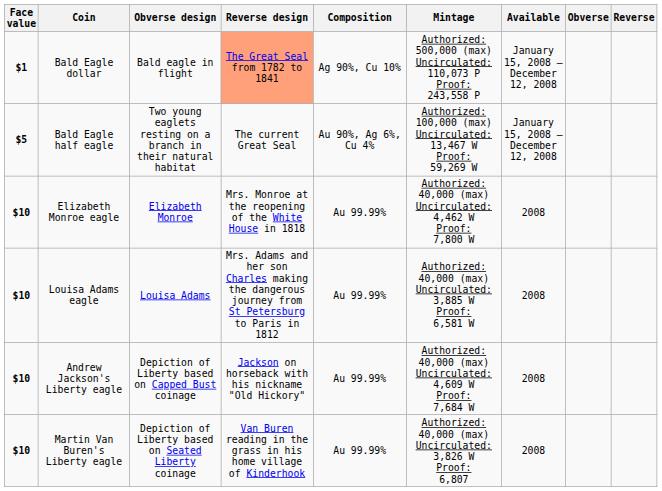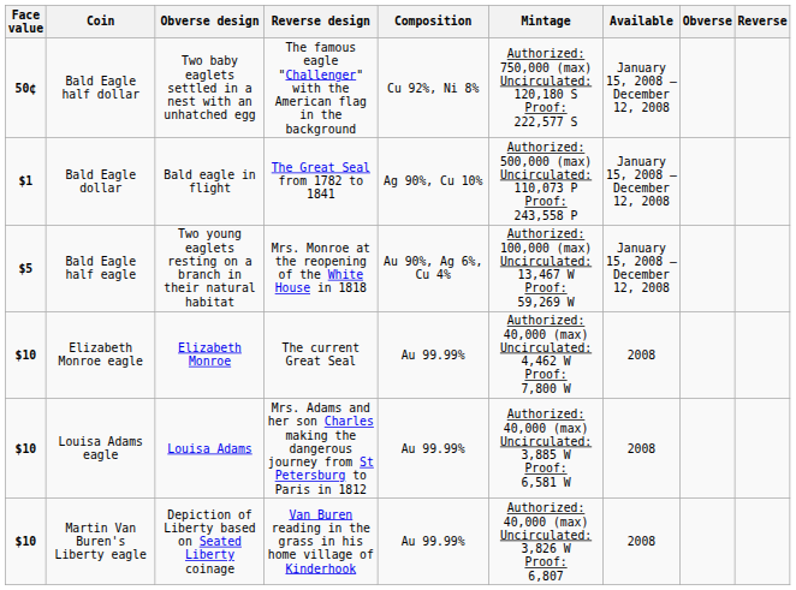 <table class="wikitable">
 <tr>
 <th width="5%">Face value</th>
 <th width="15%">Coin</th>
 <th width="15%">Obverse design</th>
 <th width="15%">Reverse design</th>
 <th width="15%">Composition</th>
 <th width="15%">Mintage</th>
 <th width="10%">Available</th>
 <th>Obverse</th>
 <th>Reverse</th>
 </tr>
 <tr>
+<td align="center"><strong>50¢</strong></td>
+<td align="center">Bald Eagle half dollar</td>
+<td align="center">Two baby eaglets settled in a nest with an unhatched egg</td>
+<td align="center">The famous eagle "<a href='#'>Challenger</a>" with the American flag in the background</td>
+<td align="center">Cu 92%, Ni 8%</td>
+<td align="center"><u>Authorized:</u><br>750,000 (max)<br><u>Uncirculated:</u><br>120,180 S<br><u>Proof:</u><br>222,577 S</td>
+<td align="center">January 15, 2008 – December 12, 2008</td>
+<td></td>
+<td></td>
+</tr>
+<tr>
 <td align="center"><strong>$1</strong></td>
 <td align="center">Bald Eagle dollar</td>
 <td align="center">Bald eagle in flight</td>
-<td align="center" style="background: lightsalmon;"><a href='#'>The Great Seal</a> from 1782 to 1841</td>
+<td align="center"><a href='#'>The Great Seal</a> from 1782 to 1841</td>
 <td align="center">Ag 90%, Cu 10%</td>
 <td align="center"><u>Authorized:</u><br>500,000 (max)<br><u>Uncirculated:</u><br>110,073 P<br><u>Proof:</u><br>243,558 P</td>
 <td align="center">January 15, 2008 – December 12, 2008</td>
 <td></td>
 <td></td>
 </tr>
 <tr>
 <td align="center"><strong>$5</strong></td>
 <td align="center">Bald Eagle half eagle</td>
 <td align="center">Two young eaglets resting on a branch in their natural habitat</td>
-<td align="center">The current Great Seal</td>
+<td align="center">Mrs. Monroe at the reopening of the <a href='#'>White House</a> in 1818</td>
 <td align="center">Au 90%, Ag 6%, Cu 4%</td>
 <td align="center"><u>Authorized:</u><br>100,000 (max)<br><u>Uncirculated:</u><br>13,467 W<br><u>Proof:</u><br>59,269 W</td>
 <td align="center">January 15, 2008 – December 12, 2008</td>
 <td></td>
 <td></td>
 </tr>
 <tr>
 <td align="center"><strong>$10</strong></td>
 <td align="center">Elizabeth Monroe eagle</td>
 <td align="center"><a href='#'>Elizabeth Monroe</a></td>
-<td align="center">Mrs. Monroe at the reopening of the <a href='#'>White House</a> in 1818</td>
+<td align="center">The current Great Seal</td>
 <td align="center">Au 99.99%</td>
 <td align="center"><u>Authorized:</u><br>40,000 (max)<br><u>Uncirculated:</u><br>4,462 W<br><u>Proof:</u><br>7,800 W</td>
 <td align="center">2008</td>
 <td></td>
 <td></td>
 </tr>
 <tr>
 <td align="center"><strong>$10</strong></td>
 <td align="center">Louisa Adams eagle</td>
 <td align="center"><a href='#'>Louisa Adams</a></td>
 <td align="center">Mrs. Adams and her son <a href='#'>Charles</a> making the dangerous journey from <a href='#'>St Petersburg</a> to Paris in 1812</td>
 <td align="center">Au 99.99%</td>
 <td align="center"><u>Authorized:</u><br>40,000 (max)<br><u>Uncirculated:</u><br>3,885 W<br><u>Proof:</u><br>6,581 W</td>
 <td align="center">2008</td>
 <td></td>
 <td></td>
 </tr>
 <tr>
 <td align="center"><strong>$10</strong></td>
-<td align="center">Andrew Jackson's Liberty eagle</td>
-<td align="center">Depiction of Liberty based on <a href='#'>Capped Bust</a> coinage</td>
-<td align="center"><a href='#'>Jackson</a> on horseback with his nickname "Old Hickory"</td>
-<td align="center">Au 99.99%</td>
-<td align="center"><u>Authorized:</u><br>40,000 (max)<br><u>Uncirculated:</u><br>4,609 W<br><u>Proof:</u><br>7,684 W</td>
-<td align="center">2008</td>
-<td></td>
-<td></td>
-</tr>
-<tr>
-<td align="center"><strong>$10</strong></td>
 <td align="center">Martin Van Buren's Liberty eagle</td>
 <td align="center">Depiction of Liberty based on <a href='#'>Seated Liberty</a> coinage</td>
 <td align="center"><a href='#'>Van Buren</a> reading in the grass in his home village of <a href='#'>Kinderhook</a></td>
 <td align="center">Au 99.99%</td>
 <td align="center"><u>Authorized:</u><br>40,000 (max)<br><u>Uncirculated:</u><br>3,826 W<br><u>Proof:</u><br>6,807</td>
 <td align="center">2008</td>
 <td></td>
 <td></td>
 </tr>
 </table>
